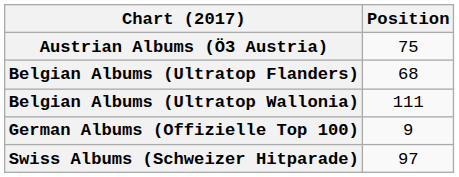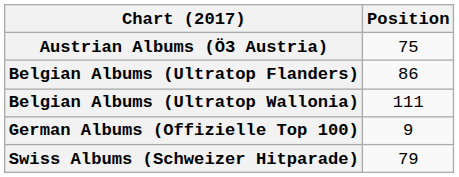 <table class="wikitable sortable plainrowheaders" style="text-align:center">
 <tr>
 <th scope="col">Chart (2017)</th>
 <th scope="col">Position</th>
 </tr>
 <tr>
 <th scope="row">Austrian Albums (Ö3 Austria)</th>
 <td>75</td>
 </tr>
 <tr>
 <th scope="row">Belgian Albums (Ultratop Flanders)</th>
-<td>68</td>
+<td>86</td>
 </tr>
 <tr>
 <th scope="row">Belgian Albums (Ultratop Wallonia)</th>
 <td>111</td>
 </tr>
 <tr>
 <th scope="row">German Albums (Offizielle Top 100)</th>
 <td>9</td>
 </tr>
 <tr>
 <th scope="row">Swiss Albums (Schweizer Hitparade)</th>
-<td>97</td>
+<td>79</td>
 </tr>
 </table>
